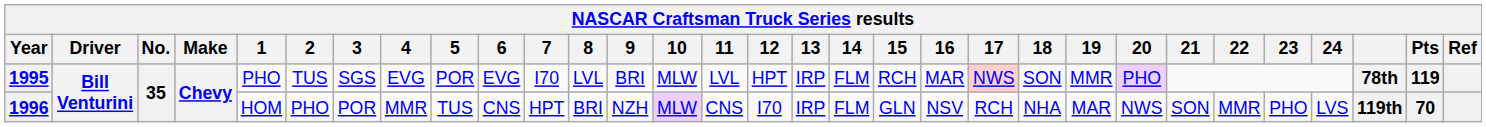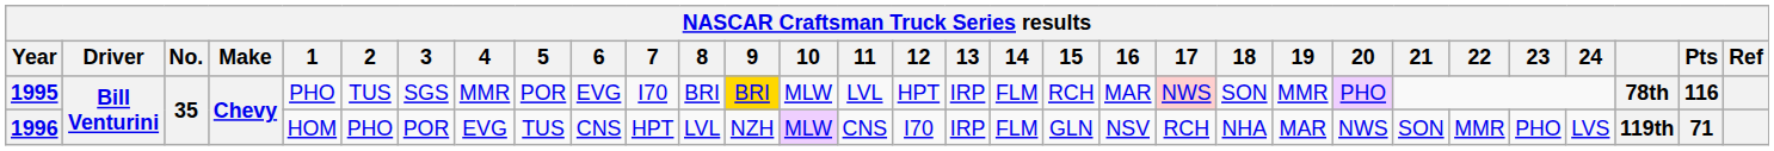 <table class="wikitable" style="text-align:center; font-size:75%">
 <tr>
 <th colspan=45><a href='#'>NASCAR Craftsman Truck Series</a> results</th>
 </tr>
 <tr>
 <th>Year</th>
 <th>Driver</th>
 <th>No.</th>
 <th>Make</th>
 <th>1</th>
 <th>2</th>
 <th>3</th>
 <th>4</th>
 <th>5</th>
 <th>6</th>
 <th>7</th>
 <th>8</th>
 <th>9</th>
 <th>10</th>
 <th>11</th>
 <th>12</th>
 <th>13</th>
 <th>14</th>
 <th>15</th>
 <th>16</th>
 <th>17</th>
 <th>18</th>
 <th>19</th>
 <th>20</th>
 <th>21</th>
 <th>22</th>
 <th>23</th>
 <th>24</th>
 <th></th>
 <th>Pts</th>
 <th>Ref</th>
 </tr>
 <tr>
 <th><a href='#'>1995</a></th>
 <th rowspan=2><a href='#'>Bill Venturini</a></th>
 <th rowspan=2>35</th>
 <th rowspan=2><a href='#'>Chevy</a></th>
 <td><a href='#'>PHO</a></td>
 <td><a href='#'>TUS</a></td>
 <td><a href='#'>SGS</a></td>
-<td><a href='#'>EVG</a></td>
+<td><a href='#'>MMR</a></td>
 <td><a href='#'>POR</a></td>
 <td><a href='#'>EVG</a></td>
 <td><a href='#'>I70</a></td>
-<td><a href='#'>LVL</a></td>
 <td><a href='#'>BRI</a></td>
+<td style="background: gold;"><a href='#'>BRI</a></td>
 <td><a href='#'>MLW</a></td>
 <td><a href='#'>LVL</a></td>
 <td><a href='#'>HPT</a></td>
 <td><a href='#'>IRP</a></td>
 <td><a href='#'>FLM</a></td>
 <td><a href='#'>RCH</a></td>
 <td><a href='#'>MAR</a></td>
 <td style="background:#FFCFCF;"><a href='#'>NWS</a><br></td>
 <td><a href='#'>SON</a></td>
 <td><a href='#'>MMR</a></td>
 <td style="background:#EFCFFF;"><a href='#'>PHO</a><br></td>
 <td colspan=4></td>
 <th>78th</th>
-<th>119</th>
+<th>116</th>
 <th></th>
 </tr>
 <tr>
 <th><a href='#'>1996</a></th>
 <td><a href='#'>HOM</a></td>
 <td><a href='#'>PHO</a></td>
 <td><a href='#'>POR</a></td>
-<td><a href='#'>MMR</a></td>
+<td><a href='#'>EVG</a></td>
 <td><a href='#'>TUS</a></td>
 <td><a href='#'>CNS</a></td>
 <td><a href='#'>HPT</a></td>
-<td><a href='#'>BRI</a></td>
+<td><a href='#'>LVL</a></td>
 <td><a href='#'>NZH</a></td>
 <td style="background:#EFCFFF;"><a href='#'>MLW</a><br></td>
 <td><a href='#'>CNS</a></td>
 <td><a href='#'>I70</a></td>
 <td><a href='#'>IRP</a></td>
 <td><a href='#'>FLM</a></td>
 <td><a href='#'>GLN</a></td>
 <td><a href='#'>NSV</a></td>
 <td><a href='#'>RCH</a></td>
 <td><a href='#'>NHA</a></td>
 <td><a href='#'>MAR</a></td>
 <td><a href='#'>NWS</a></td>
 <td><a href='#'>SON</a></td>
 <td><a href='#'>MMR</a></td>
 <td><a href='#'>PHO</a></td>
 <td><a href='#'>LVS</a></td>
 <th>119th</th>
-<th>70</th>
+<th>71</th>
 <th></th>
 </tr>
 </table>
